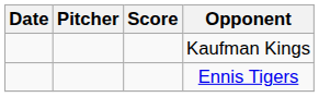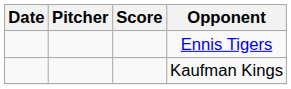 <table class="wikitable sortable" style="text-align:center" border="1">
 <tr>
 <th>Date</th>
 <th>Pitcher</th>
 <th>Score</th>
 <th>Opponent</th>
 </tr>
 <tr>
 <td></td>
 <td></td>
 <td></td>
-<td>Kaufman Kings</td>
+<td><a href='#'>Ennis Tigers</a></td>
 </tr>
 <tr>
 <td></td>
 <td></td>
 <td></td>
-<td><a href='#'>Ennis Tigers</a></td>
+<td>Kaufman Kings</td>
 </tr>
 <tr>
 </tr>
 </table>
